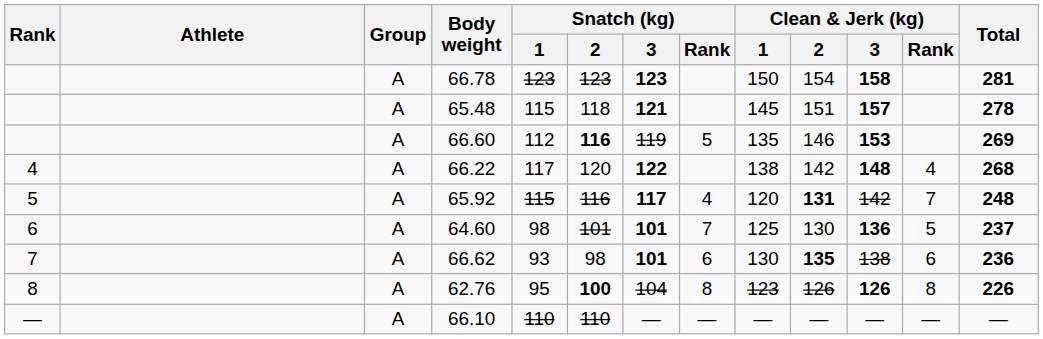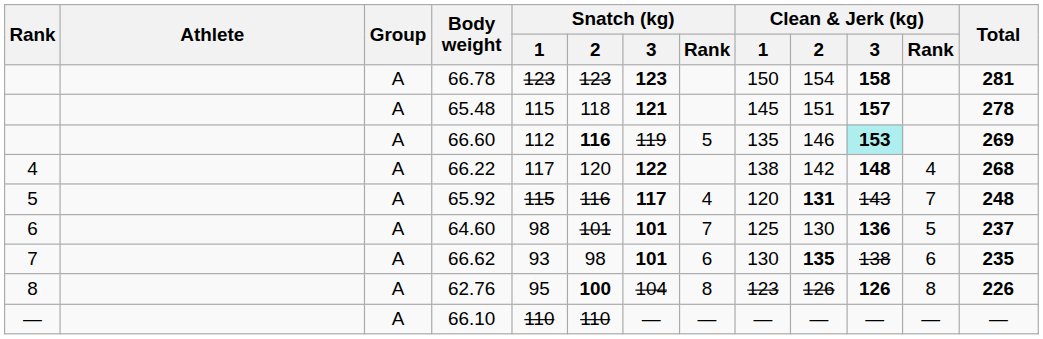 <table class = "wikitable" style="text-align:center;">
 <tr>
 <th rowspan=2 width=40>Rank</th>
 <th rowspan=2 width=250>Athlete</th>
 <th rowspan=2 width=50>Group</th>
 <th rowspan=2 width=60>Body weight</th>
 <th colspan=4>Snatch (kg)</th>
 <th colspan=4>Clean & Jerk (kg)</th>
 <th rowspan=2 width=60>Total</th>
 </tr>
 <tr>
 <th width=40>1</th>
 <th width=40>2</th>
 <th width=40>3</th>
 <th width=40>Rank</th>
 <th width=40>1</th>
 <th width=40>2</th>
 <th width=40>3</th>
 <th width=40>Rank</th>
 </tr>
 <tr>
 <td></td>
 <td align=left></td>
 <td>A</td>
 <td>66.78</td>
 <td><s>123</s></td>
 <td><s>123</s></td>
 <td><strong>123</strong></td>
 <td></td>
 <td>150</td>
 <td>154</td>
 <td><strong>158</strong></td>
 <td></td>
 <td><strong>281</strong></td>
 </tr>
 <tr>
 <td></td>
 <td align=left></td>
 <td>A</td>
 <td>65.48</td>
 <td>115</td>
 <td>118</td>
 <td><strong>121</strong></td>
 <td></td>
 <td>145</td>
 <td>151</td>
 <td><strong>157</strong></td>
 <td></td>
 <td><strong>278</strong></td>
 </tr>
 <tr>
 <td></td>
 <td align=left></td>
 <td>A</td>
 <td>66.60</td>
 <td>112</td>
 <td><strong>116</strong></td>
 <td><s>119</s></td>
 <td>5</td>
 <td>135</td>
 <td>146</td>
-<td><strong>153</strong></td>
+<td style="background: paleturquoise;"><strong>153</strong></td>
 <td></td>
 <td><strong>269</strong></td>
 </tr>
 <tr>
 <td>4</td>
 <td align=left></td>
 <td>A</td>
 <td>66.22</td>
 <td>117</td>
 <td>120</td>
 <td><strong>122</strong></td>
 <td></td>
 <td>138</td>
 <td>142</td>
 <td><strong>148</strong></td>
 <td>4</td>
 <td><strong>268</strong></td>
 </tr>
 <tr>
 <td>5</td>
 <td align=left></td>
 <td>A</td>
 <td>65.92</td>
 <td><s>115</s></td>
 <td><s>116</s></td>
 <td><strong>117</strong></td>
 <td>4</td>
 <td>120</td>
 <td><strong>131</strong></td>
-<td><s>142</s></td>
+<td><s>143</s></td>
 <td>7</td>
 <td><strong>248</strong></td>
 </tr>
 <tr>
 <td>6</td>
 <td align=left></td>
 <td>A</td>
 <td>64.60</td>
 <td>98</td>
 <td><s>101</s></td>
 <td><strong>101</strong></td>
 <td>7</td>
 <td>125</td>
 <td>130</td>
 <td><strong>136</strong></td>
 <td>5</td>
 <td><strong>237</strong></td>
 </tr>
 <tr>
 <td>7</td>
 <td align=left></td>
 <td>A</td>
 <td>66.62</td>
 <td>93</td>
 <td>98</td>
 <td><strong>101</strong></td>
 <td>6</td>
 <td>130</td>
 <td><strong>135</strong></td>
 <td><s>138</s></td>
 <td>6</td>
-<td><strong>236</strong></td>
+<td><strong>235</strong></td>
 </tr>
 <tr>
 <td>8</td>
 <td align=left></td>
 <td>A</td>
 <td>62.76</td>
 <td>95</td>
 <td><strong>100</strong></td>
 <td><s>104</s></td>
 <td>8</td>
 <td><s>123</s></td>
 <td><s>126</s></td>
 <td><strong>126</strong></td>
 <td>8</td>
 <td><strong>226</strong></td>
 </tr>
 <tr>
 <td>—</td>
 <td align=left></td>
 <td>A</td>
 <td>66.10</td>
 <td><s>110</s></td>
 <td><s>110</s></td>
 <td>—</td>
 <td>—</td>
 <td>—</td>
 <td>—</td>
 <td>—</td>
 <td>—</td>
 <td>—</td>
 </tr>
 </table>
